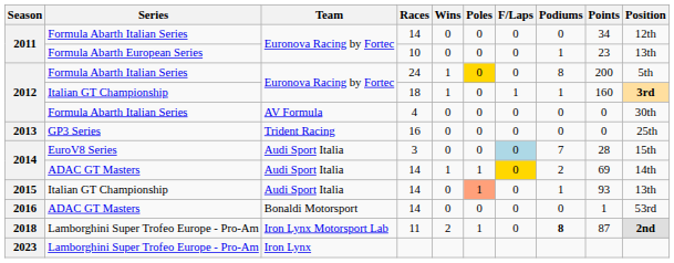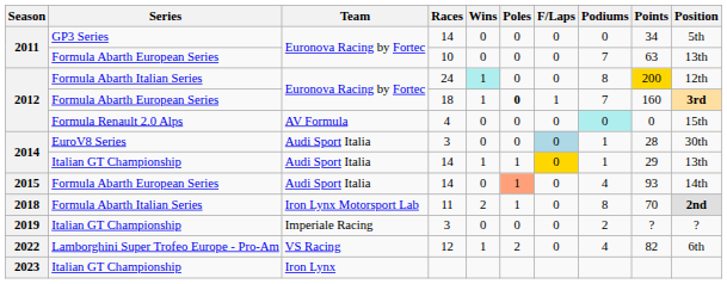 <table class="wikitable" style="font-size: 90%; text-align:center">
 <tr>
 <th>Season</th>
 <th>Series</th>
 <th>Team</th>
 <th>Races</th>
 <th>Wins</th>
 <th>Poles</th>
 <th>F/Laps</th>
 <th>Podiums</th>
 <th>Points</th>
 <th>Position</th>
 </tr>
 <tr>
 <th rowspan=2>2011</th>
-<td align=left><a href='#'>Formula Abarth Italian Series</a></td>
+<td align=left><a href='#'>GP3 Series</a></td>
 <td align=left rowspan=2><a href='#'>Euronova Racing</a> by <a href='#'>Fortec</a></td>
 <td>14</td>
 <td>0</td>
 <td>0</td>
 <td>0</td>
 <td>0</td>
 <td>34</td>
-<td>12th</td>
+<td>5th</td>
 </tr>
 <tr>
 <td align=left><a href='#'>Formula Abarth European Series</a></td>
 <td>10</td>
 <td>0</td>
 <td>0</td>
 <td>0</td>
-<td>1</td>
-<td>23</td>
+<td>7</td>
+<td>63</td>
 <td>13th</td>
 </tr>
 <tr>
 <th rowspan=3>2012</th>
 <td align=left><a href='#'>Formula Abarth Italian Series</a></td>
 <td align=left rowspan=2><a href='#'>Euronova Racing</a> by <a href='#'>Fortec</a></td>
 <td>24</td>
-<td>1</td>
-<td style="background: gold;">0</td>
+<td style="background: paleturquoise;">1</td>
+<td>0</td>
 <td>0</td>
 <td>8</td>
-<td>200</td>
-<td>5th</td>
+<td style="background: gold;">200</td>
+<td>12th</td>
 </tr>
 <tr>
-<td align=left><a href='#'>Italian GT Championship</a></td>
+<td align=left><a href='#'>Formula Abarth European Series</a></td>
 <td>18</td>
 <td>1</td>
-<td>0</td>
+<td><strong>0</strong></td>
 <td>1</td>
-<td>1</td>
+<td>7</td>
 <td>160</td>
 <td style="background:#ffdf9f;"><strong>3rd</strong></td>
 </tr>
 <tr>
-<td align=left><a href='#'>Formula Abarth Italian Series</a></td>
+<td align=left><a href='#'>Formula Renault 2.0 Alps</a></td>
 <td align=left><a href='#'>AV Formula</a></td>
 <td>4</td>
 <td>0</td>
 <td>0</td>
 <td>0</td>
+<td style="background: paleturquoise;">0</td>
 <td>0</td>
-<td>0</td>
-<td>30th</td>
-</tr>
-<tr>
-<th>2013</th>
-<td align=left><a href='#'>GP3 Series</a></td>
-<td align=left><a href='#'>Trident Racing</a></td>
-<td>16</td>
-<td>0</td>
-<td>0</td>
-<td>0</td>
-<td>0</td>
-<td>0</td>
-<td> 25th</td>
+<td>15th</td>
 </tr>
 <tr>
 <th rowspan=2>2014</th>
 <td align=left><a href='#'>EuroV8 Series</a></td>
 <td align=left><a href='#'>Audi Sport</a> Italia</td>
 <td>3</td>
 <td>0</td>
 <td>0</td>
 <td style="background: lightblue;">0</td>
-<td>7</td>
+<td>1</td>
 <td>28</td>
-<td>15th</td>
+<td>30th</td>
 </tr>
 <tr>
-<td align=left><a href='#'>ADAC GT Masters</a></td>
+<td align=left><a href='#'>Italian GT Championship</a></td>
 <td align=left><a href='#'>Audi Sport</a> Italia</td>
 <td>14</td>
 <td>1</td>
 <td>1</td>
 <td style="background: gold;">0</td>
-<td>2</td>
-<td>69</td>
-<td>14th</td>
+<td>1</td>
+<td>29</td>
+<td>13th</td>
 </tr>
 <tr>
 <th>2015</th>
-<td align=left>Italian GT Championship</td>
+<td align=left><a href='#'>Formula Abarth European Series</a></td>
 <td align=left><a href='#'>Audi Sport</a> Italia</td>
 <td>14</td>
 <td>0</td>
 <td style="background: lightsalmon;">1</td>
 <td>0</td>
-<td>1</td>
+<td>4</td>
 <td>93</td>
-<td>13th</td>
-</tr>
-<tr>
-<th>2016</th>
-<td align=left><a href='#'>ADAC GT Masters</a></td>
-<td align=left>Bonaldi Motorsport</td>
-<td>14</td>
-<td>0</td>
-<td>0</td>
-<td>0</td>
-<td>0</td>
-<td>1</td>
-<td>53rd</td>
+<td>14th</td>
 </tr>
 <tr>
 <th>2018</th>
-<td align=left>Lamborghini Super Trofeo Europe - Pro-Am</td>
+<td align=left><a href='#'>Formula Abarth Italian Series</a></td>
 <td align=left><a href='#'>Iron Lynx Motorsport Lab</a></td>
 <td>11</td>
 <td>2</td>
 <td>1</td>
 <td>0</td>
-<td><strong>8</strong></td>
-<td>87</td>
+<td>8</td>
+<td>70</td>
 <td style="background:#dfdfdf;"><strong>2nd</strong></td>
 </tr>
 <tr>
+<th>2019</th>
+<td align=left><a href='#'>Italian GT Championship</a></td>
+<td align=left>Imperiale Racing</td>
+<td>3</td>
+<td>0</td>
+<td>0</td>
+<td>0</td>
+<td>2</td>
+<td>?</td>
+<td>?</td>
+</tr>
+<tr>
+<th>2022</th>
+<td align=left><a href='#'>Lamborghini Super Trofeo Europe - Pro-Am</a></td>
+<td align=left><a href='#'>VS Racing</a></td>
+<td>12</td>
+<td>1</td>
+<td>2</td>
+<td>0</td>
+<td>4</td>
+<td>82</td>
+<td>6th</td>
+</tr>
+<tr>
 <th>2023</th>
-<td align=left nowrap><a href='#'>Lamborghini Super Trofeo Europe - Pro-Am</a></td>
+<td align=left><a href='#'>Italian GT Championship</a></td>
 <td align=left><a href='#'>Iron Lynx</a></td>
 <td></td>
 <td></td>
 <td></td>
 <td></td>
 <td></td>
 <td></td>
 <td></td>
 </tr>
 </table>
